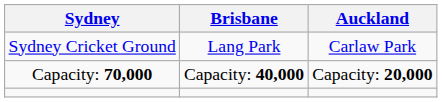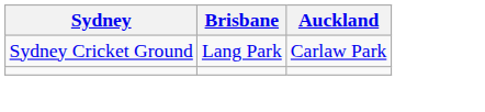 <table class="wikitable" style="text-align:center">
 <tr>
 <th> <a href='#'>Sydney</a></th>
 <th> <a href='#'>Brisbane</a></th>
 <th> <a href='#'>Auckland</a></th>
 </tr>
 <tr>
 <td><a href='#'>Sydney Cricket Ground</a></td>
 <td><a href='#'>Lang Park</a></td>
 <td><a href='#'>Carlaw Park</a></td>
 </tr>
 <tr>
-<td>Capacity: <strong>70,000</strong></td>
-<td>Capacity: <strong>40,000</strong></td>
-<td>Capacity: <strong>20,000</strong></td>
-</tr>
-<tr>
 <td></td>
 <td></td>
 <td></td>
 </tr>
 </table>
